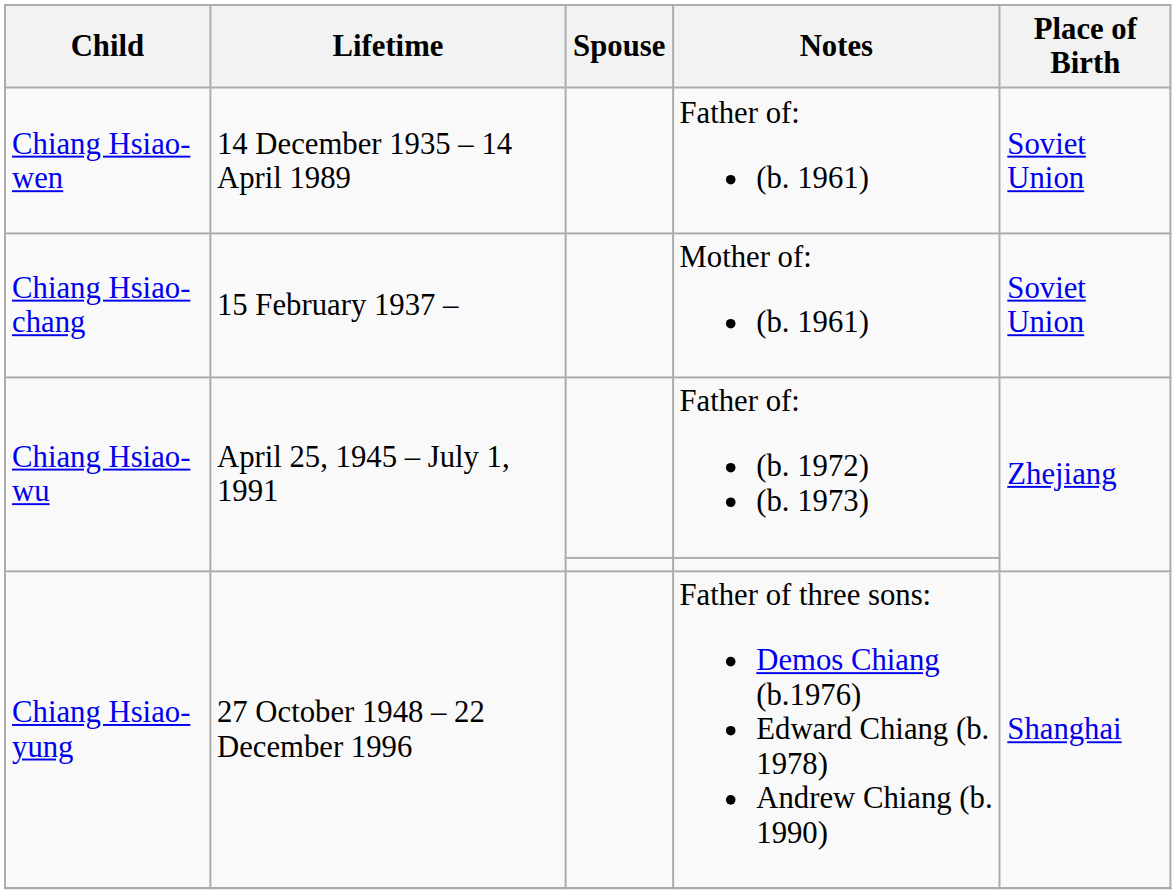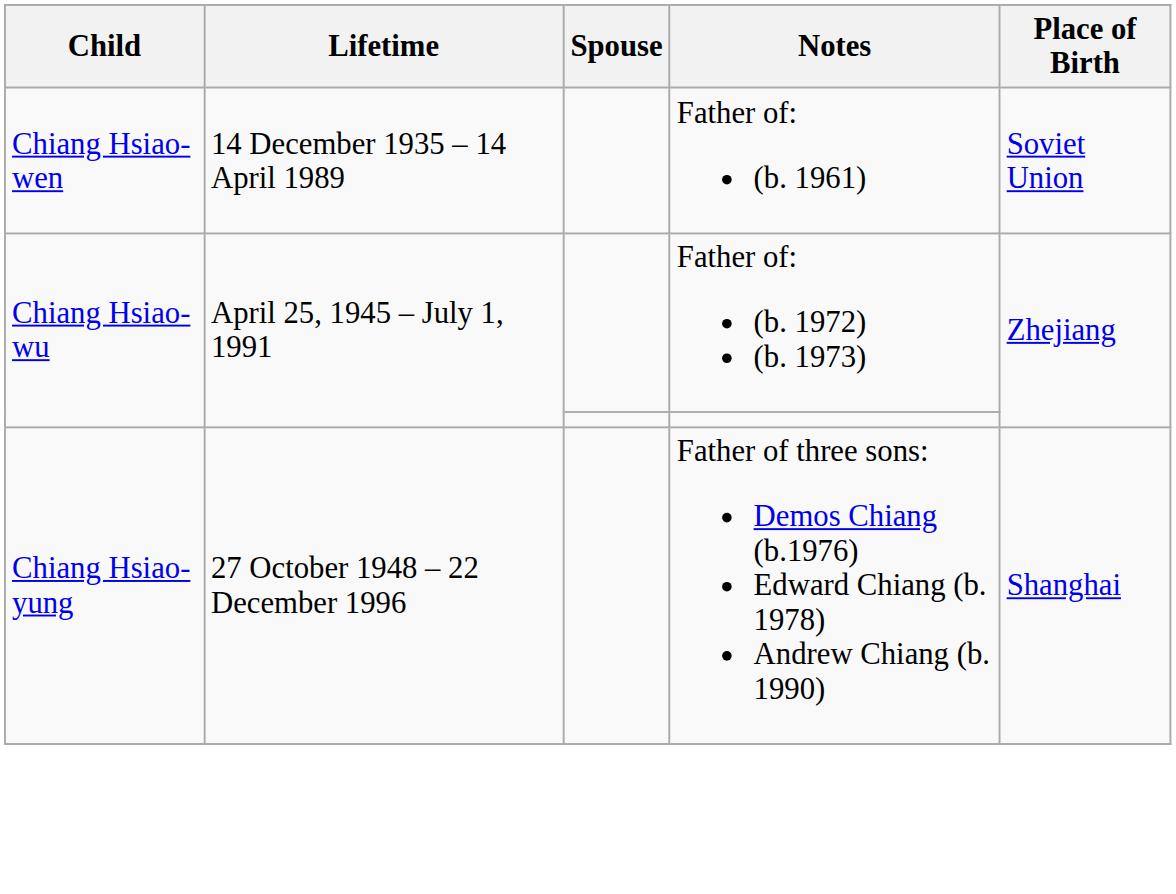 <table class="wikitable">
 <tr>
 <th>Child</th>
 <th>Lifetime</th>
 <th>Spouse</th>
 <th>Notes</th>
 <th>Place of Birth</th>
 </tr>
 <tr>
 <td><a href='#'>Chiang Hsiao-wen</a></td>
 <td>14 December 1935 – 14 April 1989</td>
 <td></td>
 <td>Father of:<br><ul><li> (b. 1961)</li></ul></td>
-<td><a href='#'>Soviet Union</a></td>
-</tr>
-<tr>
-<td><a href='#'>Chiang Hsiao-chang</a></td>
-<td>15 February 1937 –</td>
-<td></td>
-<td>Mother of:<br><ul><li> (b. 1961)</li></ul></td>
 <td><a href='#'>Soviet Union</a></td>
 </tr>
 <tr>
 <td rowspan=2><a href='#'>Chiang Hsiao-wu</a></td>
 <td rowspan=2>April 25, 1945 – July 1, 1991</td>
 <td></td>
 <td>Father of:<br><ul><li> (b. 1972)</li><li> (b. 1973)</li></ul></td>
 <td rowspan=2><a href='#'>Zhejiang</a></td>
 </tr>
 <tr>
 <td></td>
 <td></td>
 </tr>
 <tr>
 <td><a href='#'>Chiang Hsiao-yung</a></td>
 <td>27 October 1948 – 22 December 1996</td>
 <td></td>
 <td>Father of three sons:<br><ul><li><a href='#'>Demos Chiang</a> (b.1976)</li><li>Edward Chiang (b. 1978)</li><li>Andrew Chiang (b. 1990)</li></ul></td>
 <td><a href='#'>Shanghai</a></td>
 </tr>
 <tr>
 </tr>
 </table>
